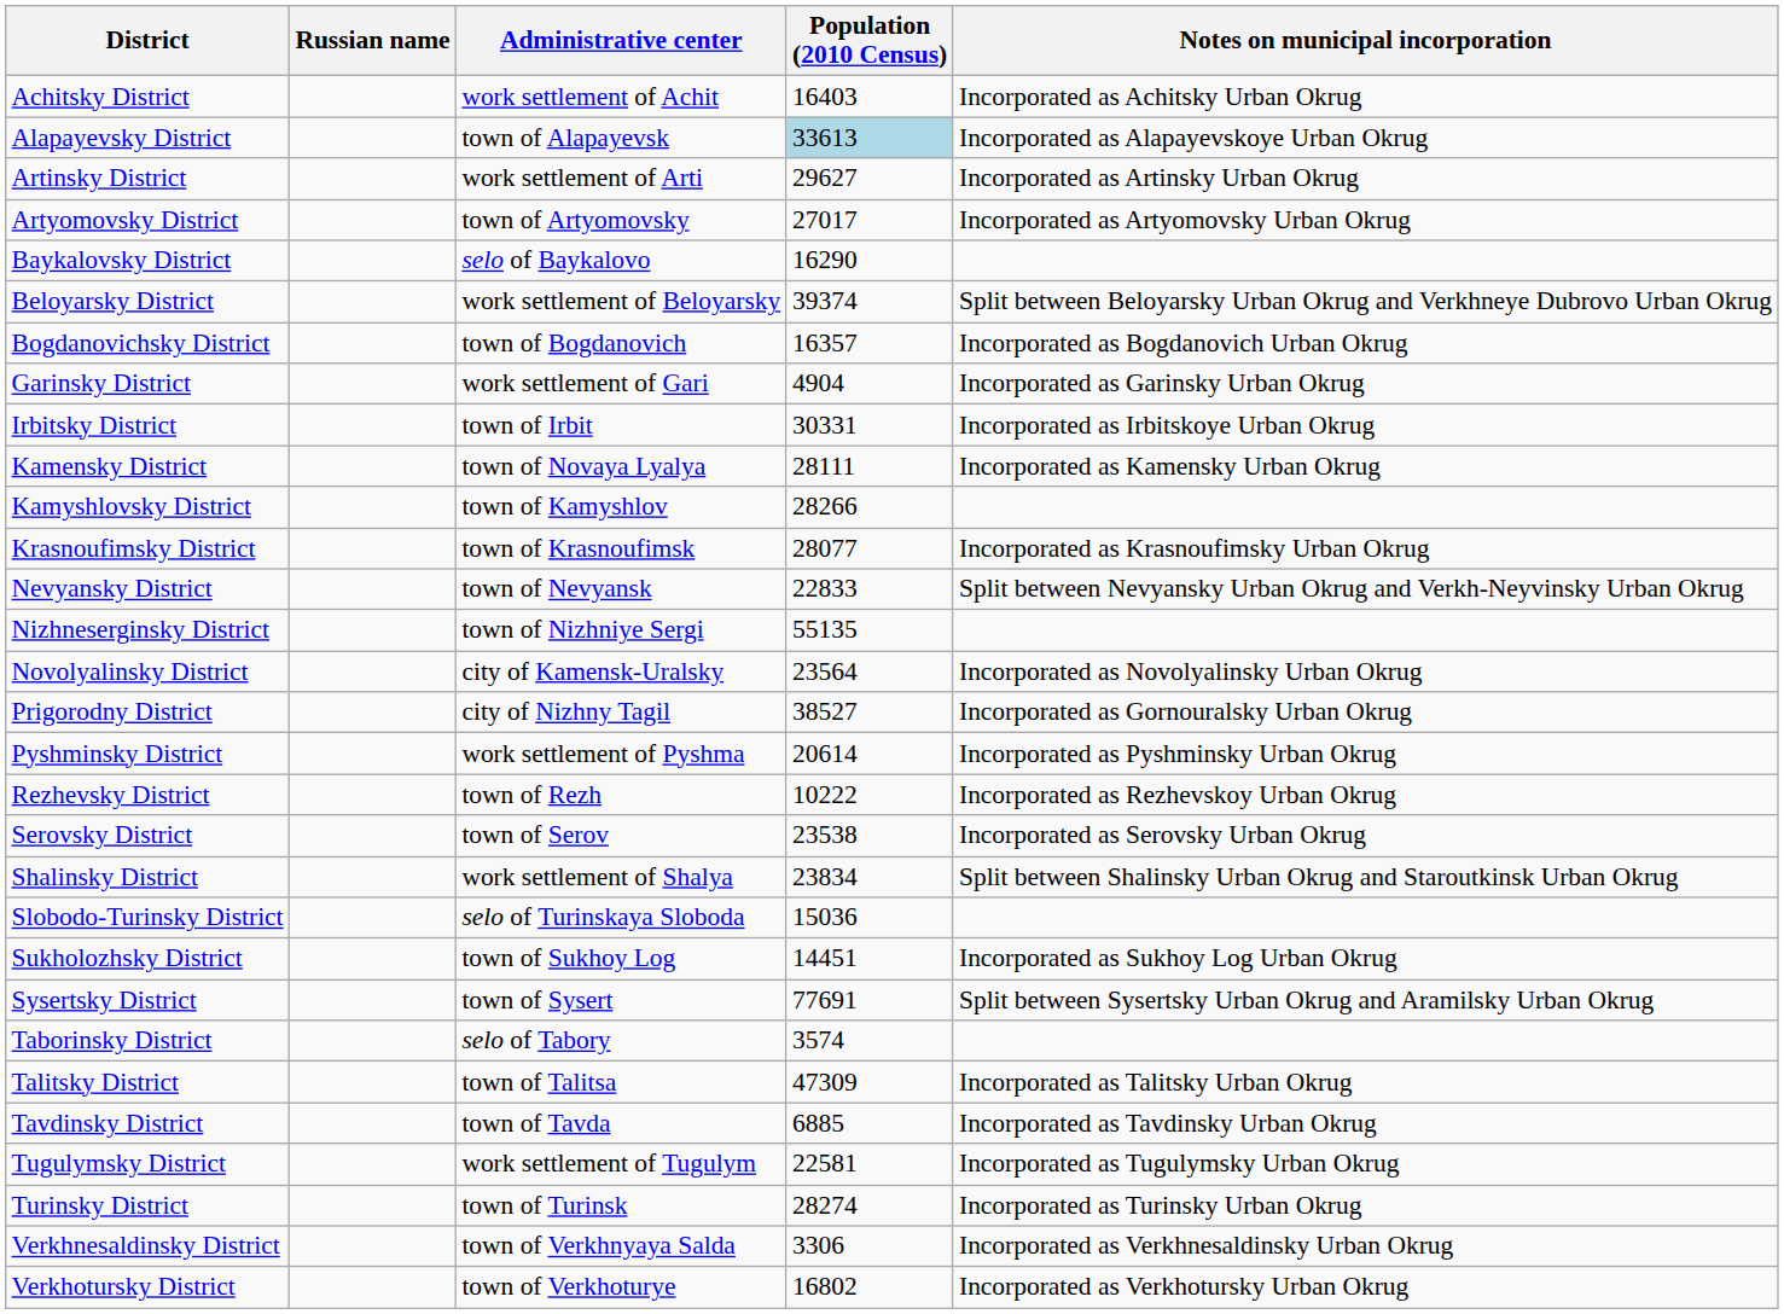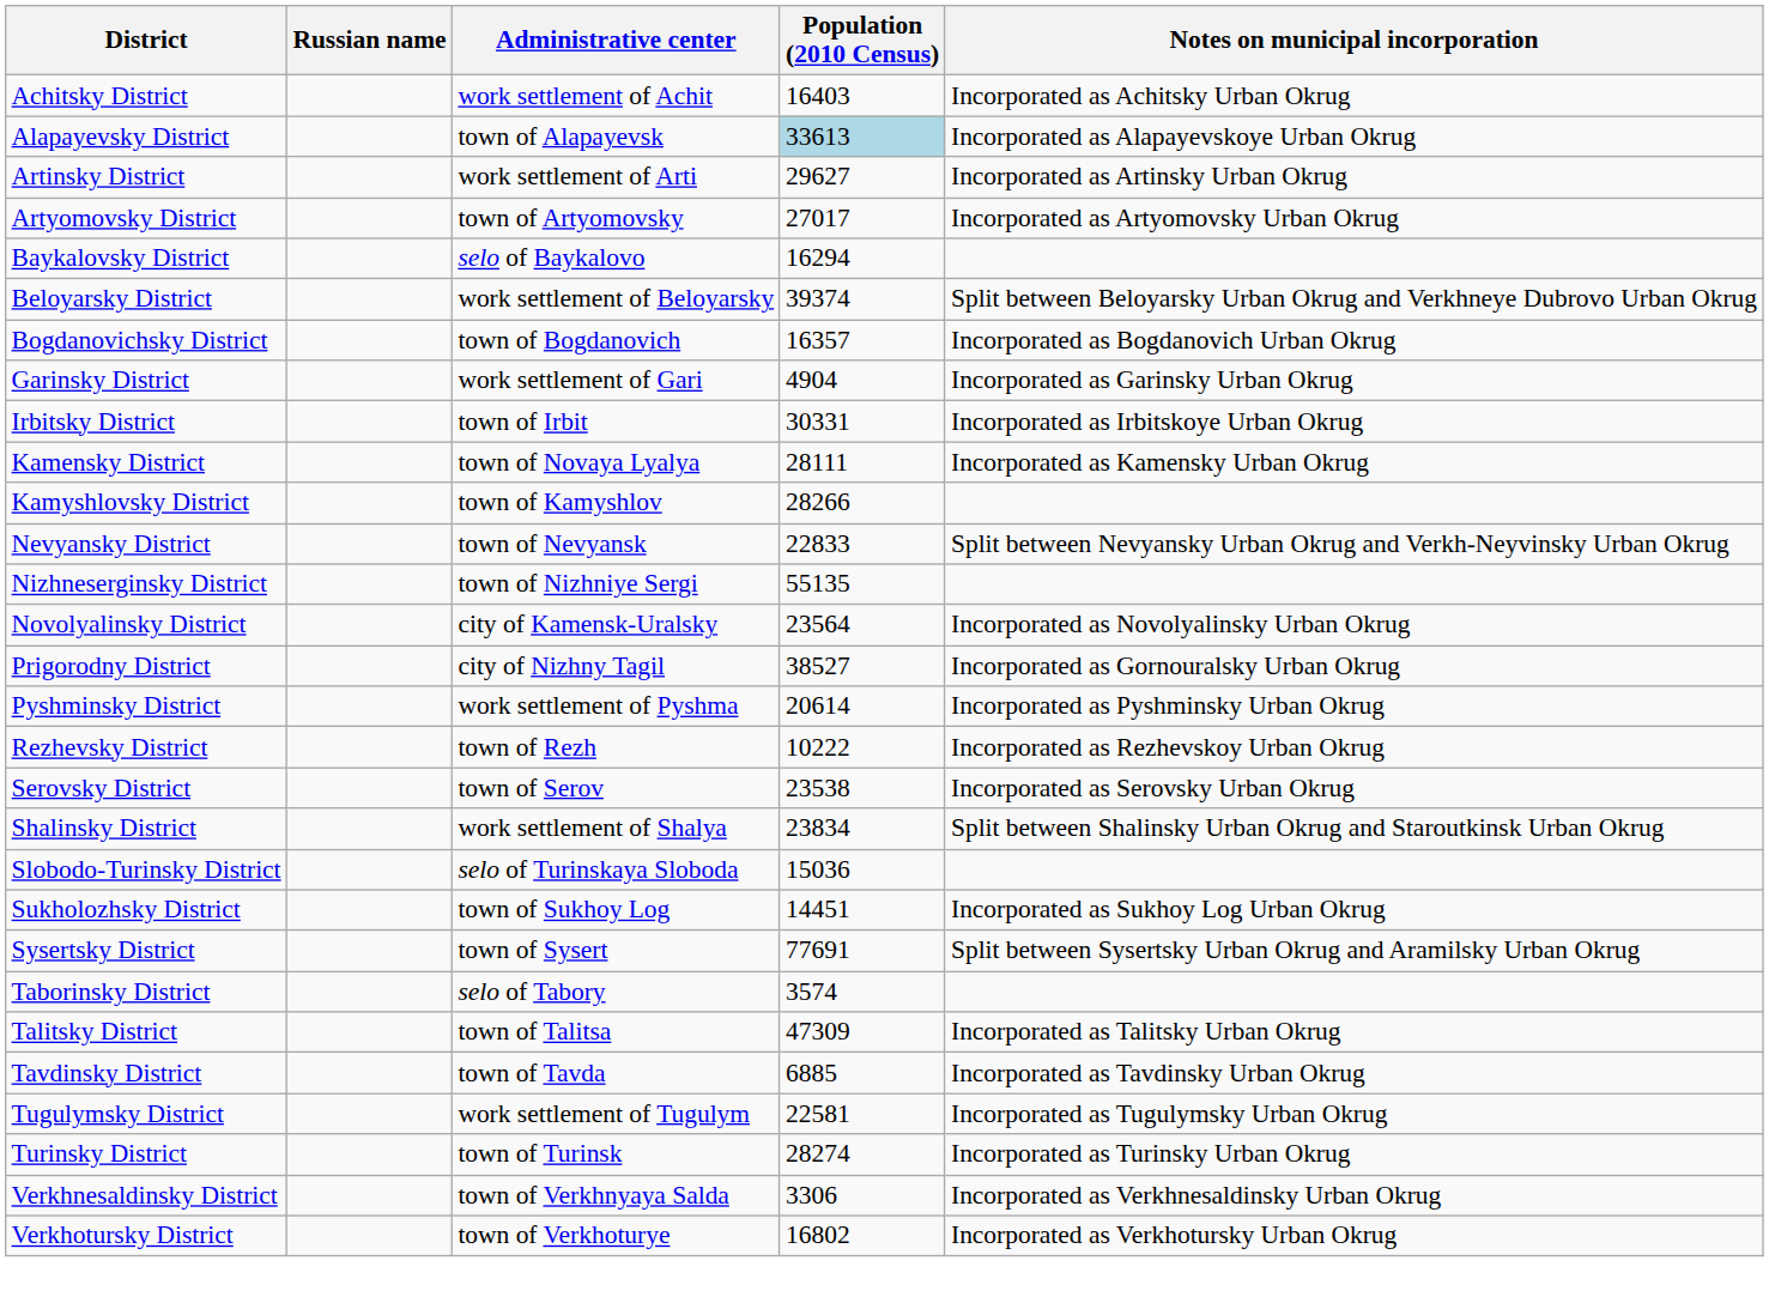 <table class="wikitable sortable">
 <tr>
 <th>District</th>
 <th>Russian name</th>
 <th><a href='#'>Administrative center</a></th>
 <th>Population<br>(<a href='#'>2010 Census</a>)</th>
 <th class="unsortable">Notes on municipal incorporation</th>
 </tr>
 <tr>
 <td><a href='#'>Achitsky District</a></td>
 <td></td>
 <td><a href='#'>work settlement</a> of <a href='#'>Achit</a></td>
 <td>16403</td>
 <td>Incorporated as Achitsky Urban Okrug</td>
 </tr>
 <tr>
 <td><a href='#'>Alapayevsky District</a></td>
 <td></td>
 <td>town of <a href='#'>Alapayevsk</a></td>
 <td style="background: lightblue;">33613</td>
 <td>Incorporated as Alapayevskoye Urban Okrug</td>
 </tr>
 <tr>
 <td><a href='#'>Artinsky District</a></td>
 <td></td>
 <td>work settlement of <a href='#'>Arti</a></td>
 <td>29627</td>
 <td>Incorporated as Artinsky Urban Okrug</td>
 </tr>
 <tr>
 <td><a href='#'>Artyomovsky District</a></td>
 <td></td>
 <td>town of <a href='#'>Artyomovsky</a></td>
 <td>27017</td>
 <td>Incorporated as Artyomovsky Urban Okrug</td>
 </tr>
 <tr>
 <td><a href='#'>Baykalovsky District</a></td>
 <td></td>
 <td><em><a href='#'>selo</a></em> of <a href='#'>Baykalovo</a></td>
-<td>16290</td>
+<td>16294</td>
 <td></td>
 </tr>
 <tr>
 <td><a href='#'>Beloyarsky District</a></td>
 <td></td>
 <td>work settlement of <a href='#'>Beloyarsky</a></td>
 <td>39374</td>
 <td>Split between Beloyarsky Urban Okrug and Verkhneye Dubrovo Urban Okrug</td>
 </tr>
 <tr>
 <td><a href='#'>Bogdanovichsky District</a></td>
 <td></td>
 <td>town of <a href='#'>Bogdanovich</a></td>
 <td>16357</td>
 <td>Incorporated as Bogdanovich Urban Okrug</td>
 </tr>
 <tr>
 <td><a href='#'>Garinsky District</a></td>
 <td></td>
 <td>work settlement of <a href='#'>Gari</a></td>
 <td>4904</td>
 <td>Incorporated as Garinsky Urban Okrug</td>
 </tr>
 <tr>
 <td><a href='#'>Irbitsky District</a></td>
 <td></td>
 <td>town of <a href='#'>Irbit</a></td>
 <td>30331</td>
 <td>Incorporated as Irbitskoye Urban Okrug</td>
 </tr>
 <tr>
 <td><a href='#'>Kamensky District</a></td>
 <td></td>
 <td>town of <a href='#'>Novaya Lyalya</a></td>
 <td>28111</td>
 <td>Incorporated as Kamensky Urban Okrug</td>
 </tr>
 <tr>
 <td><a href='#'>Kamyshlovsky District</a></td>
 <td></td>
 <td>town of <a href='#'>Kamyshlov</a></td>
 <td>28266</td>
 <td></td>
-</tr>
-<tr>
-<td><a href='#'>Krasnoufimsky District</a></td>
-<td></td>
-<td>town of <a href='#'>Krasnoufimsk</a></td>
-<td>28077</td>
-<td>Incorporated as Krasnoufimsky Urban Okrug</td>
 </tr>
 <tr>
 <td><a href='#'>Nevyansky District</a></td>
 <td></td>
 <td>town of <a href='#'>Nevyansk</a></td>
 <td>22833</td>
 <td>Split between Nevyansky Urban Okrug and Verkh-Neyvinsky Urban Okrug</td>
 </tr>
 <tr>
 <td><a href='#'>Nizhneserginsky District</a></td>
 <td></td>
 <td>town of <a href='#'>Nizhniye Sergi</a></td>
 <td>55135</td>
 <td></td>
 </tr>
 <tr>
 <td><a href='#'>Novolyalinsky District</a></td>
 <td></td>
 <td>city of <a href='#'>Kamensk-Uralsky</a></td>
 <td>23564</td>
 <td>Incorporated as Novolyalinsky Urban Okrug</td>
 </tr>
 <tr>
 <td><a href='#'>Prigorodny District</a></td>
 <td></td>
 <td>city of <a href='#'>Nizhny Tagil</a></td>
 <td>38527</td>
 <td>Incorporated as Gornouralsky Urban Okrug</td>
 </tr>
 <tr>
 <td><a href='#'>Pyshminsky District</a></td>
 <td></td>
 <td>work settlement of <a href='#'>Pyshma</a></td>
 <td>20614</td>
 <td>Incorporated as Pyshminsky Urban Okrug</td>
 </tr>
 <tr>
 <td><a href='#'>Rezhevsky District</a></td>
 <td></td>
 <td>town of <a href='#'>Rezh</a></td>
 <td>10222</td>
 <td>Incorporated as Rezhevskoy Urban Okrug</td>
 </tr>
 <tr>
 <td><a href='#'>Serovsky District</a></td>
 <td></td>
 <td>town of <a href='#'>Serov</a></td>
 <td>23538</td>
 <td>Incorporated as Serovsky Urban Okrug</td>
 </tr>
 <tr>
 <td><a href='#'>Shalinsky District</a></td>
 <td></td>
 <td>work settlement of <a href='#'>Shalya</a></td>
 <td>23834</td>
 <td>Split between Shalinsky Urban Okrug and Staroutkinsk Urban Okrug</td>
 </tr>
 <tr>
 <td><a href='#'>Slobodo-Turinsky District</a></td>
 <td></td>
 <td><em>selo</em> of <a href='#'>Turinskaya Sloboda</a></td>
 <td>15036</td>
 <td></td>
 </tr>
 <tr>
 <td><a href='#'>Sukholozhsky District</a></td>
 <td></td>
 <td>town of <a href='#'>Sukhoy Log</a></td>
 <td>14451</td>
 <td>Incorporated as Sukhoy Log Urban Okrug</td>
 </tr>
 <tr>
 <td><a href='#'>Sysertsky District</a></td>
 <td></td>
 <td>town of <a href='#'>Sysert</a></td>
 <td>77691</td>
 <td>Split between Sysertsky Urban Okrug and Aramilsky Urban Okrug</td>
 </tr>
 <tr>
 <td><a href='#'>Taborinsky District</a></td>
 <td></td>
 <td><em>selo</em> of <a href='#'>Tabory</a></td>
 <td>3574</td>
 <td></td>
 </tr>
 <tr>
 <td><a href='#'>Talitsky District</a></td>
 <td></td>
 <td>town of <a href='#'>Talitsa</a></td>
 <td>47309</td>
 <td>Incorporated as Talitsky Urban Okrug</td>
 </tr>
 <tr>
 <td><a href='#'>Tavdinsky District</a></td>
 <td></td>
 <td>town of <a href='#'>Tavda</a></td>
 <td>6885</td>
 <td>Incorporated as Tavdinsky Urban Okrug</td>
 </tr>
 <tr>
 <td><a href='#'>Tugulymsky District</a></td>
 <td></td>
 <td>work settlement of <a href='#'>Tugulym</a></td>
 <td>22581</td>
 <td>Incorporated as Tugulymsky Urban Okrug</td>
 </tr>
 <tr>
 <td><a href='#'>Turinsky District</a></td>
 <td></td>
 <td>town of <a href='#'>Turinsk</a></td>
 <td>28274</td>
 <td>Incorporated as Turinsky Urban Okrug</td>
 </tr>
 <tr>
 <td><a href='#'>Verkhnesaldinsky District</a></td>
 <td></td>
 <td>town of <a href='#'>Verkhnyaya Salda</a></td>
 <td>3306</td>
 <td>Incorporated as Verkhnesaldinsky Urban Okrug</td>
 </tr>
 <tr>
 <td><a href='#'>Verkhotursky District</a></td>
 <td></td>
 <td>town of <a href='#'>Verkhoturye</a></td>
 <td>16802</td>
 <td>Incorporated as Verkhotursky Urban Okrug</td>
 </tr>
 </table>
